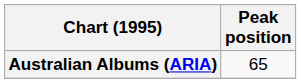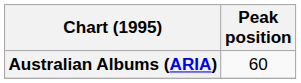 <table class="wikitable sortable plainrowheaders" style="text-align:center">
 <tr>
 <th scope="col">Chart (1995)</th>
 <th scope="col">Peak<br>position</th>
 </tr>
 <tr>
 <th scope="row">Australian Albums (<a href='#'>ARIA</a>)</th>
-<td>65</td>
+<td>60</td>
 </tr>
 <tr>
 </tr>
 <tr>
 </tr>
 <tr>
 </tr>
 </table>
